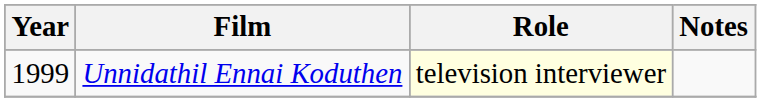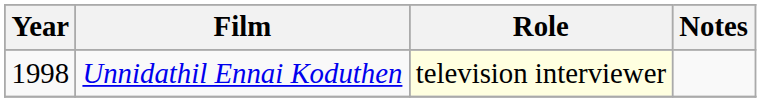 <table class="wikitable">
 <tr style="background:#ccc; text-align:center;">
 <th>Year</th>
 <th>Film</th>
 <th>Role</th>
 <th>Notes</th>
 </tr>
 <tr>
-<td>1999</td>
+<td>1998</td>
 <td><em><a href='#'>Unnidathil Ennai Koduthen</a></em></td>
 <td style="background: lightyellow;">television interviewer</td>
 <td></td>
 </tr>
 <tr>
 </tr>
 </table>
